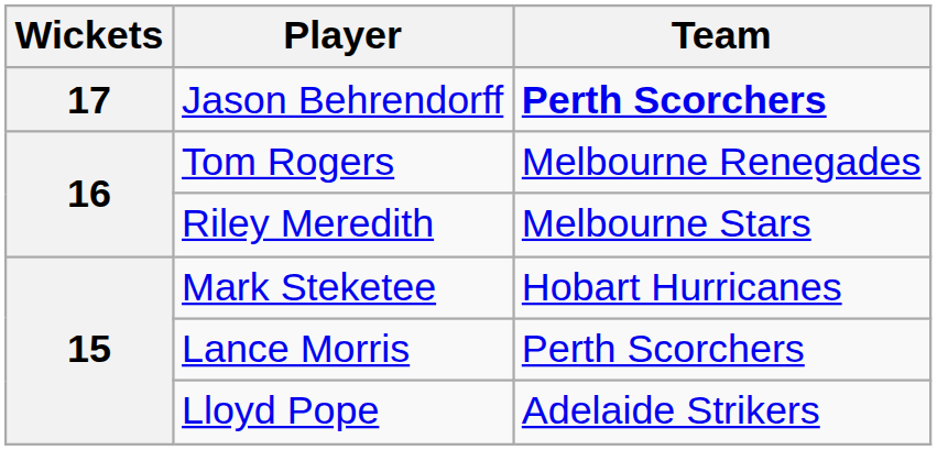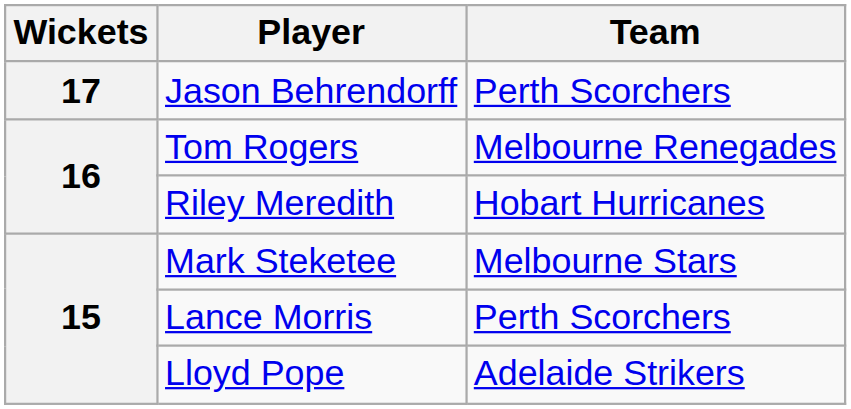 <table class="wikitable">
 <tr>
 <th>Wickets</th>
 <th>Player</th>
 <th>Team</th>
 </tr>
 <tr>
 <th>17</th>
 <td><a href='#'>Jason Behrendorff</a></td>
-<td><strong><a href='#'>Perth Scorchers</a></strong></td>
+<td><a href='#'>Perth Scorchers</a></td>
 </tr>
 <tr>
 <th rowspan=2>16</th>
 <td><a href='#'>Tom Rogers</a></td>
 <td><a href='#'>Melbourne Renegades</a></td>
 </tr>
 <tr>
 <td><a href='#'>Riley Meredith</a></td>
-<td><a href='#'>Melbourne Stars</a></td>
+<td><a href='#'>Hobart Hurricanes</a></td>
 </tr>
 <tr>
 <th rowspan=3>15</th>
 <td><a href='#'>Mark Steketee</a></td>
-<td><a href='#'>Hobart Hurricanes</a></td>
+<td><a href='#'>Melbourne Stars</a></td>
 </tr>
 <tr>
 <td><a href='#'>Lance Morris</a></td>
 <td><a href='#'>Perth Scorchers</a></td>
 </tr>
 <tr>
 <td><a href='#'>Lloyd Pope</a></td>
 <td><a href='#'>Adelaide Strikers</a></td>
 </tr>
 </table>
